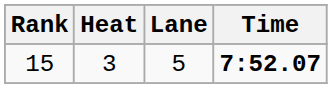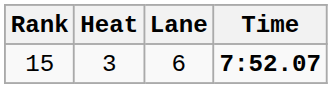 <table class="wikitable" style="text-align:center">
 <tr>
 <th>Rank</th>
 <th>Heat</th>
 <th>Lane</th>
 <th>Time</th>
 </tr>
 <tr>
 <td>15</td>
 <td>3</td>
-<td>5</td>
+<td>6</td>
 <td><strong>7:52.07</strong></td>
 </tr>
 </table>
